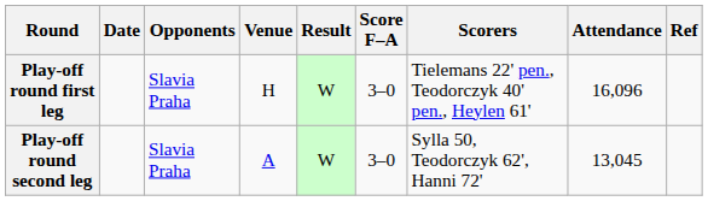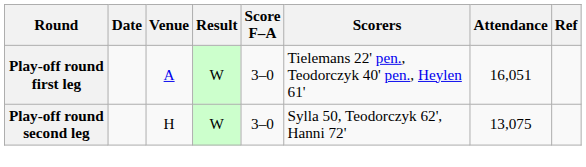 <table class="wikitable plainrowheaders sortable" style="text-align:center">
 <tr>
 <th scope="col">Round</th>
 <th scope="col">Date</th>
-<th scope="col">Opponents</th>
 <th scope="col">Venue</th>
 <th scope="col">Result</th>
 <th scope="col">Score<br>F–A</th>
 <th scope="col" class="unsortable">Scorers</th>
 <th scope="col">Attendance</th>
 <th scope="col" class="unsortable">Ref</th>
 </tr>
 <tr>
 <th scope="row">Play-off round first leg</th>
 <td align="left"></td>
-<td align="left"><a href='#'>Slavia Praha</a></td>
-<td>H</td>
+<td><a href='#'>A</a></td>
 <td style="background-color:#CCFFCC">W</td>
 <td>3–0</td>
 <td align="left">Tielemans 22' <a href='#'>pen.</a>, Teodorczyk 40' <a href='#'>pen.</a>, <a href='#'>Heylen</a> 61'</td>
-<td>16,096</td>
+<td>16,051</td>
 <td></td>
 </tr>
 <tr>
 <th scope="row">Play-off round second leg</th>
 <td align="left"></td>
-<td align="left"><a href='#'>Slavia Praha</a></td>
-<td><a href='#'>A</a></td>
+<td>H</td>
 <td style="background-color:#CCFFCC">W</td>
 <td>3–0</td>
 <td align="left">Sylla 50, Teodorczyk 62', Hanni 72'</td>
-<td>13,045</td>
+<td>13,075</td>
 <td></td>
 </tr>
 </table>
